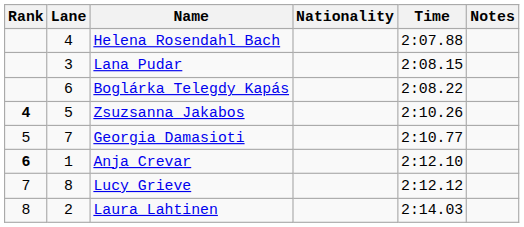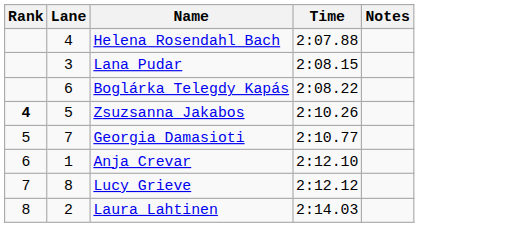 <table class="wikitable sortable" style="text-align:center">
 <tr>
 <th>Rank</th>
 <th>Lane</th>
 <th>Name</th>
-<th>Nationality</th>
 <th>Time</th>
 <th>Notes</th>
 </tr>
 <tr>
 <td></td>
 <td>4</td>
 <td align=left><a href='#'>Helena Rosendahl Bach</a></td>
-<td align=left></td>
 <td>2:07.88</td>
 <td></td>
 </tr>
 <tr>
 <td></td>
 <td>3</td>
 <td align=left><a href='#'>Lana Pudar</a></td>
-<td align=left></td>
 <td>2:08.15</td>
 <td></td>
 </tr>
 <tr>
 <td></td>
 <td>6</td>
 <td align=left><a href='#'>Boglárka Telegdy Kapás</a></td>
-<td align=left></td>
 <td>2:08.22</td>
 <td></td>
 </tr>
 <tr>
 <td><strong>4</strong></td>
 <td>5</td>
 <td align=left><a href='#'>Zsuzsanna Jakabos</a></td>
-<td align=left></td>
 <td>2:10.26</td>
 <td></td>
 </tr>
 <tr>
 <td>5</td>
 <td>7</td>
 <td align=left><a href='#'>Georgia Damasioti</a></td>
-<td align=left></td>
 <td>2:10.77</td>
 <td></td>
 </tr>
 <tr>
-<td><strong>6</strong></td>
+<td>6</td>
 <td>1</td>
 <td align=left><a href='#'>Anja Crevar</a></td>
-<td align=left></td>
 <td>2:12.10</td>
 <td></td>
 </tr>
 <tr>
 <td>7</td>
 <td>8</td>
 <td align=left><a href='#'>Lucy Grieve</a></td>
-<td align=left></td>
 <td>2:12.12</td>
 <td></td>
 </tr>
 <tr>
 <td>8</td>
 <td>2</td>
 <td align=left><a href='#'>Laura Lahtinen</a></td>
-<td align=left></td>
 <td>2:14.03</td>
 <td></td>
 </tr>
 </table>
